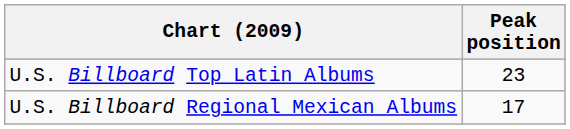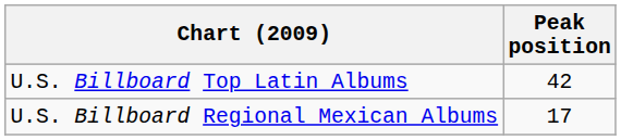 <table class="wikitable sortable">
 <tr>
 <th>Chart (2009)</th>
 <th>Peak<br>position</th>
 </tr>
 <tr>
 <td>U.S. <em><a href='#'>Billboard</a></em> <a href='#'>Top Latin Albums</a></td>
-<td style="text-align:center;">23</td>
+<td style="text-align:center;">42</td>
 </tr>
 <tr>
 <td>U.S. <em>Billboard</em> <a href='#'>Regional Mexican Albums</a></td>
 <td style="text-align:center;">17</td>
 </tr>
 </table>
